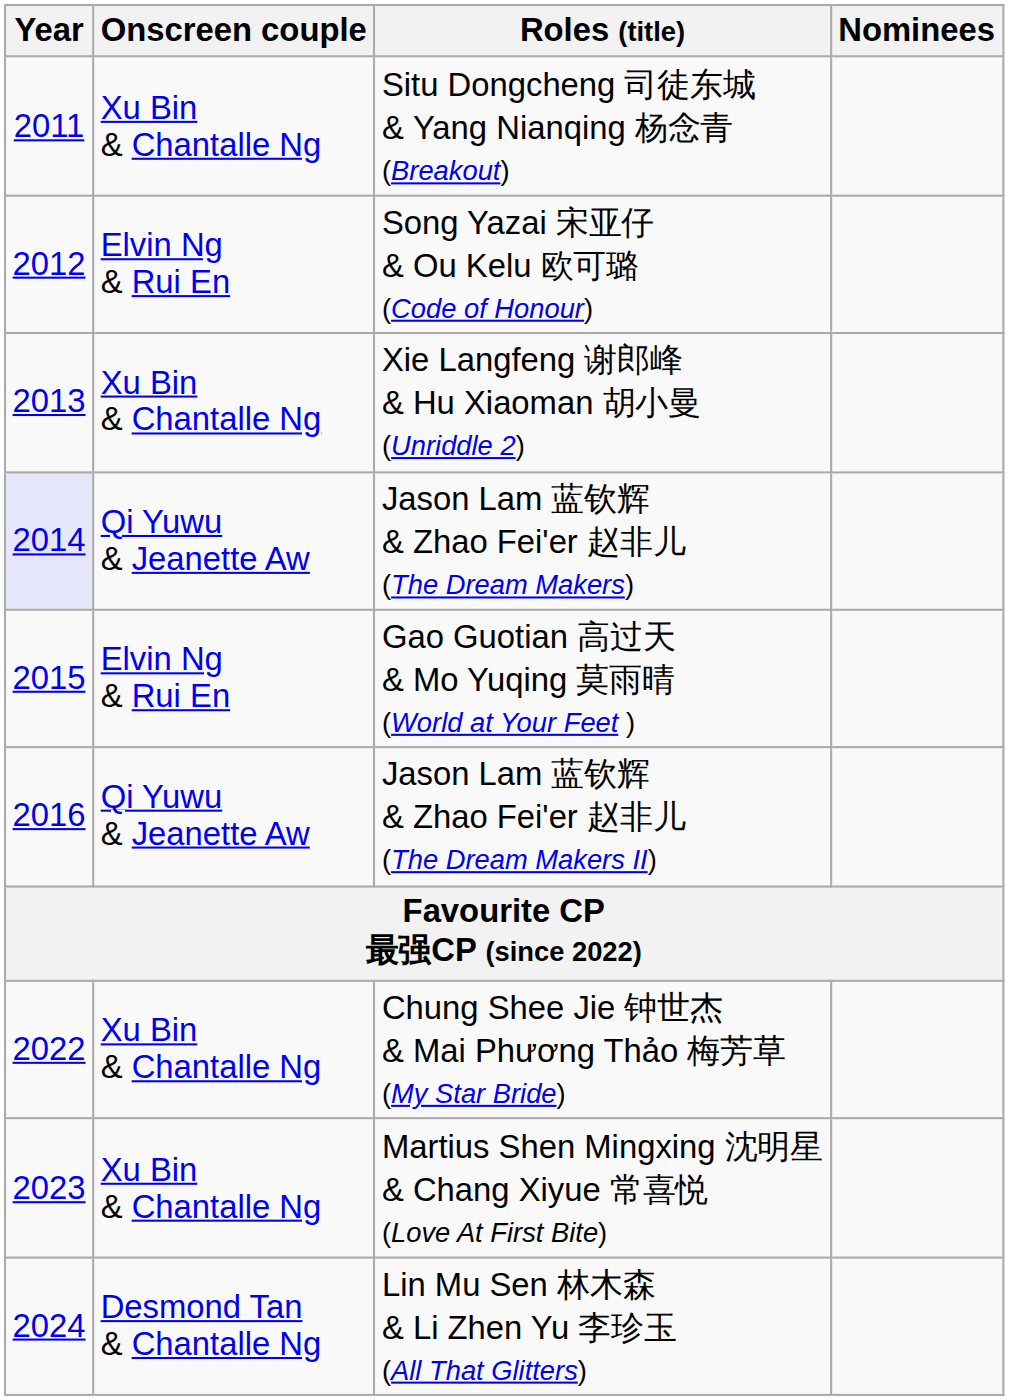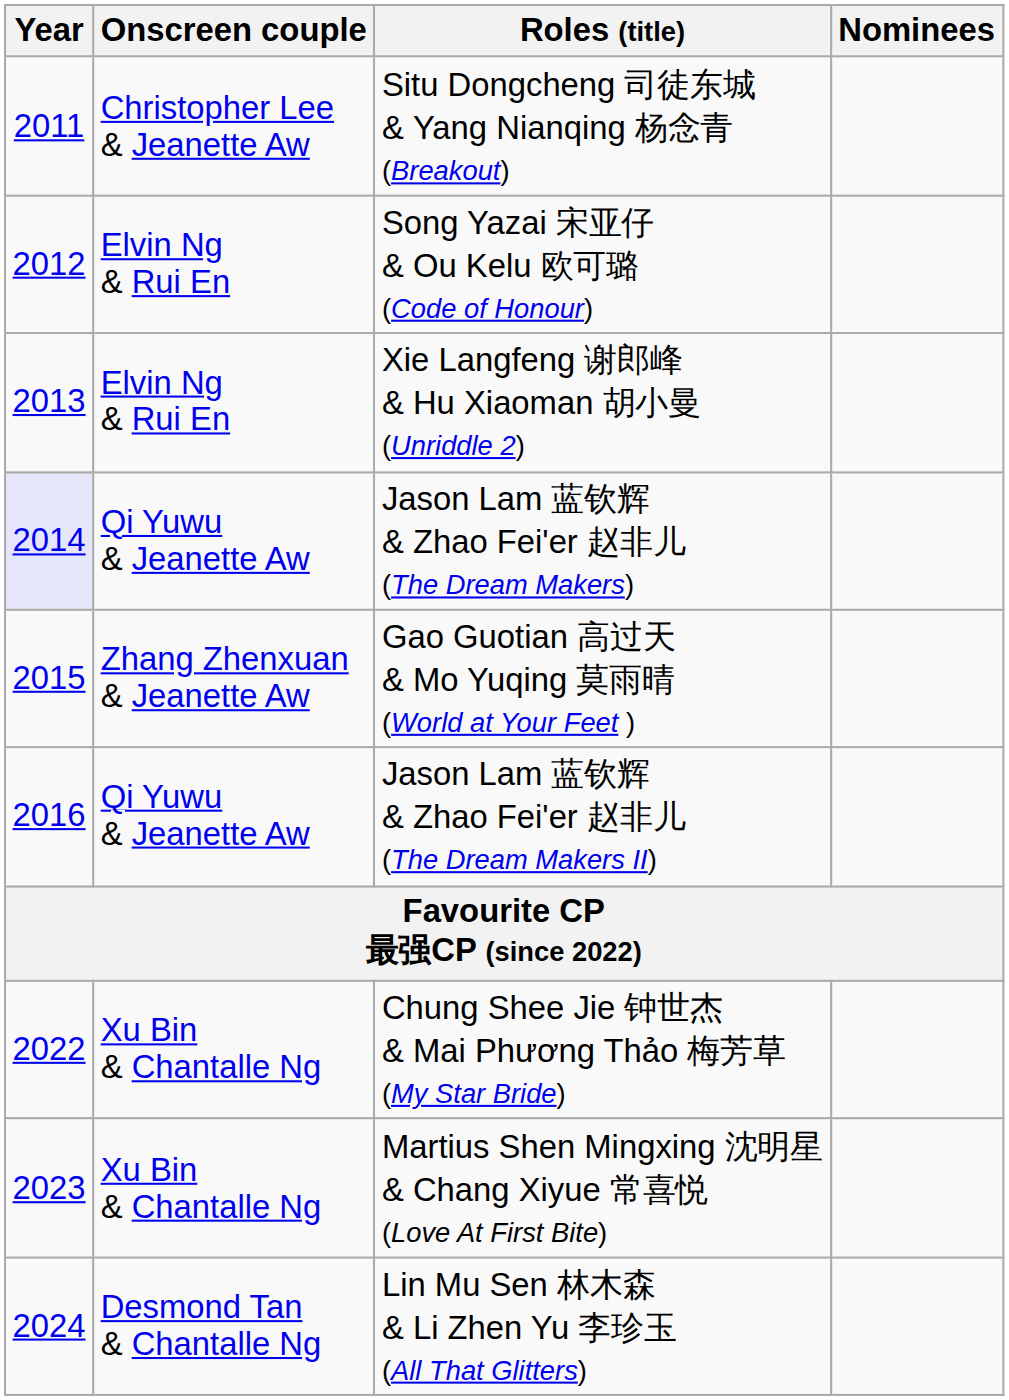 <table class="wikitable sortable">
 <tr>
 <th>Year</th>
 <th>Onscreen couple</th>
 <th>Roles <small>(title)</small></th>
 <th>Nominees</th>
 </tr>
 <tr>
 <td style="text-align:center;"><a href='#'>2011</a></td>
-<td><a href='#'>Xu Bin</a>  <br> & <a href='#'>Chantalle Ng</a></td>
+<td><a href='#'>Christopher Lee</a> <br>& <a href='#'>Jeanette Aw</a></td>
 <td>Situ Dongcheng 司徒东城<br>& Yang Nianqing 杨念青<br><small>(<em><a href='#'>Breakout</a></em>)</small></td>
 <td></td>
 </tr>
 <tr>
 <td style="text-align:center;"><a href='#'>2012</a></td>
 <td><a href='#'>Elvin Ng</a> <br>& <a href='#'>Rui En</a></td>
 <td>Song Yazai 宋亚仔<br>& Ou Kelu 欧可璐<br><small>(<em><a href='#'>Code of Honour</a></em>)</small></td>
 <td></td>
 </tr>
 <tr>
 <td style="text-align:center;"><a href='#'>2013</a></td>
-<td><a href='#'>Xu Bin</a>  <br> & <a href='#'>Chantalle Ng</a></td>
+<td><a href='#'>Elvin Ng</a> <br>& <a href='#'>Rui En</a></td>
 <td>Xie Langfeng 谢郎峰<br>& Hu Xiaoman 胡小曼<br><small>(<em><a href='#'>Unriddle 2</a></em>)</small></td>
 <td></td>
 </tr>
 <tr>
 <td style="background: lavender; text-align:center;"><a href='#'>2014</a></td>
 <td><a href='#'>Qi Yuwu</a> <br>& <a href='#'>Jeanette Aw</a></td>
 <td>Jason Lam 蓝钦辉<br>& Zhao Fei'er 赵非儿<br><small>(<em><a href='#'>The Dream Makers</a></em>)</small></td>
 <td></td>
 </tr>
 <tr>
 <td style="text-align:center;"><a href='#'>2015</a></td>
-<td><a href='#'>Elvin Ng</a> <br>& <a href='#'>Rui En</a></td>
+<td><a href='#'>Zhang Zhenxuan</a> <br>& <a href='#'>Jeanette Aw</a></td>
 <td>Gao Guotian 高过天<br>& Mo Yuqing 莫雨晴<br><small>(<em><a href='#'>World at Your Feet</a> </em>)</small></td>
 <td></td>
 </tr>
 <tr>
 <td style="text-align:center;"><a href='#'>2016</a></td>
 <td><a href='#'>Qi Yuwu</a> <br>& <a href='#'>Jeanette Aw</a></td>
 <td>Jason Lam 蓝钦辉<br>& Zhao Fei'er 赵非儿<br><small>(<em><a href='#'>The Dream Makers II</a></em>)</small></td>
 <td></td>
 </tr>
 <tr>
 <th scope="col" colspan="5">Favourite CP <br> 最强CP <small>(since 2022)</small></th>
 </tr>
 <tr>
 <td style="text-align:center;"><a href='#'>2022</a></td>
 <td><a href='#'>Xu Bin</a>  <br> & <a href='#'>Chantalle Ng</a></td>
 <td>Chung Shee Jie 钟世杰 <br> & Mai Phương Thảo 梅芳草 <br><small> (<em><a href='#'>My Star Bride</a></em>) </small></td>
 <td></td>
 </tr>
 <tr>
 <td style="text-align:center;"><a href='#'>2023</a></td>
 <td><a href='#'>Xu Bin</a> <br> & <a href='#'>Chantalle Ng</a></td>
 <td>Martius Shen Mingxing 沈明星 <br> & Chang Xiyue 常喜悦 <br><small> (<em>Love At First Bite</em>) </small></td>
 <td></td>
 </tr>
 <tr>
 <td style="text-align:center;"><a href='#'>2024</a></td>
 <td><a href='#'> Desmond Tan</a> <br> & <a href='#'>Chantalle Ng</a></td>
 <td>Lin Mu Sen 林木森 <br> &  Li Zhen Yu 李珍玉 <br><small> (<em><a href='#'>All That Glitters</a></em>) </small></td>
 <td></td>
 </tr>
 </table>
